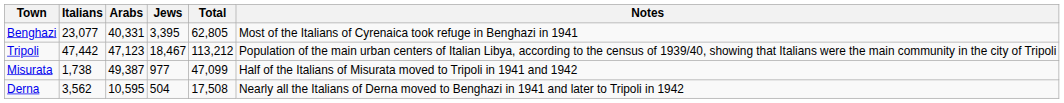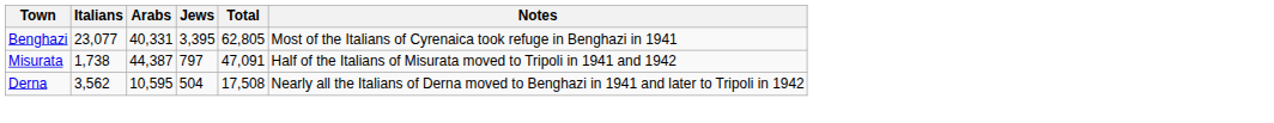 <table class="wikitable">
 <tr>
 <th>Town</th>
 <th>Italians</th>
 <th>Arabs</th>
 <th>Jews</th>
 <th>Total</th>
 <th>Notes</th>
 </tr>
 <tr>
 <td><a href='#'>Benghazi</a></td>
 <td>23,077</td>
 <td>40,331</td>
 <td>3,395</td>
 <td>62,805</td>
 <td>Most of the Italians of Cyrenaica took refuge in Benghazi in 1941</td>
 </tr>
 <tr>
-<td><a href='#'>Tripoli</a></td>
-<td>47,442</td>
-<td>47,123</td>
-<td>18,467</td>
-<td>113,212</td>
-<td>Population of the main urban centers of Italian Libya, according to the census of 1939/40, showing that Italians were the main community in the city of Tripoli</td>
-</tr>
-<tr>
 <td><a href='#'>Misurata</a></td>
 <td>1,738</td>
-<td>49,387</td>
-<td>977</td>
-<td>47,099</td>
+<td>44,387</td>
+<td>797</td>
+<td>47,091</td>
 <td>Half of the Italians of Misurata moved to Tripoli in 1941 and 1942</td>
 </tr>
 <tr>
 <td><a href='#'>Derna</a></td>
 <td>3,562</td>
 <td>10,595</td>
 <td>504</td>
 <td>17,508</td>
 <td>Nearly all the Italians of Derna moved to Benghazi in 1941 and later to Tripoli in 1942</td>
 </tr>
 </table>
